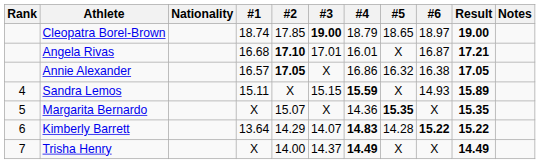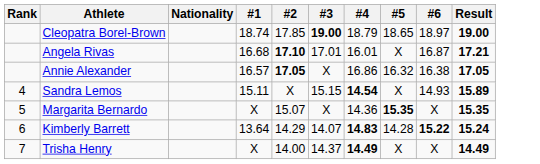 <table class="wikitable sortable" style="text-align:center">
 <tr>
 <th>Rank</th>
 <th>Athlete</th>
 <th>Nationality</th>
 <th>#1</th>
 <th>#2</th>
 <th>#3</th>
 <th>#4</th>
 <th>#5</th>
 <th>#6</th>
 <th>Result</th>
-<th>Notes</th>
 </tr>
 <tr>
 <td></td>
 <td align=left><a href='#'>Cleopatra Borel-Brown</a></td>
 <td align=left></td>
 <td>18.74</td>
 <td>17.85</td>
 <td><strong>19.00</strong></td>
 <td>18.79</td>
 <td>18.65</td>
 <td>18.97</td>
 <td><strong>19.00</strong></td>
-<td></td>
 </tr>
 <tr>
 <td></td>
 <td align=left><a href='#'>Angela Rivas</a></td>
 <td align=left></td>
 <td>16.68</td>
 <td><strong>17.10</strong></td>
 <td>17.01</td>
 <td>16.01</td>
 <td>X</td>
 <td>16.87</td>
 <td><strong>17.21</strong></td>
-<td></td>
 </tr>
 <tr>
 <td></td>
 <td align=left><a href='#'>Annie Alexander</a></td>
 <td align=left></td>
 <td>16.57</td>
 <td><strong>17.05</strong></td>
 <td>X</td>
 <td>16.86</td>
 <td>16.32</td>
 <td>16.38</td>
 <td><strong>17.05</strong></td>
-<td></td>
 </tr>
 <tr>
 <td>4</td>
 <td align=left><a href='#'>Sandra Lemos</a></td>
 <td align=left></td>
 <td>15.11</td>
 <td>X</td>
 <td>15.15</td>
-<td><strong>15.59</strong></td>
+<td><strong>14.54</strong></td>
 <td>X</td>
 <td>14.93</td>
 <td><strong>15.89</strong></td>
-<td></td>
 </tr>
 <tr>
 <td>5</td>
 <td align=left><a href='#'>Margarita Bernardo</a></td>
 <td align=left></td>
 <td>X</td>
 <td>15.07</td>
 <td>X</td>
 <td>14.36</td>
 <td><strong>15.35</strong></td>
 <td>X</td>
 <td><strong>15.35</strong></td>
-<td></td>
 </tr>
 <tr>
 <td>6</td>
 <td align=left><a href='#'>Kimberly Barrett</a></td>
 <td align=left></td>
 <td>13.64</td>
 <td>14.29</td>
 <td>14.07</td>
 <td><strong>14.83</strong></td>
 <td>14.28</td>
 <td><strong>15.22</strong></td>
-<td><strong>15.22</strong></td>
-<td></td>
+<td><strong>15.24</strong></td>
 </tr>
 <tr>
 <td>7</td>
 <td align=left><a href='#'>Trisha Henry</a></td>
 <td align=left></td>
 <td>X</td>
 <td>14.00</td>
 <td>14.37</td>
 <td><strong>14.49</strong></td>
 <td>X</td>
 <td>X</td>
 <td><strong>14.49</strong></td>
-<td></td>
 </tr>
 </table>
